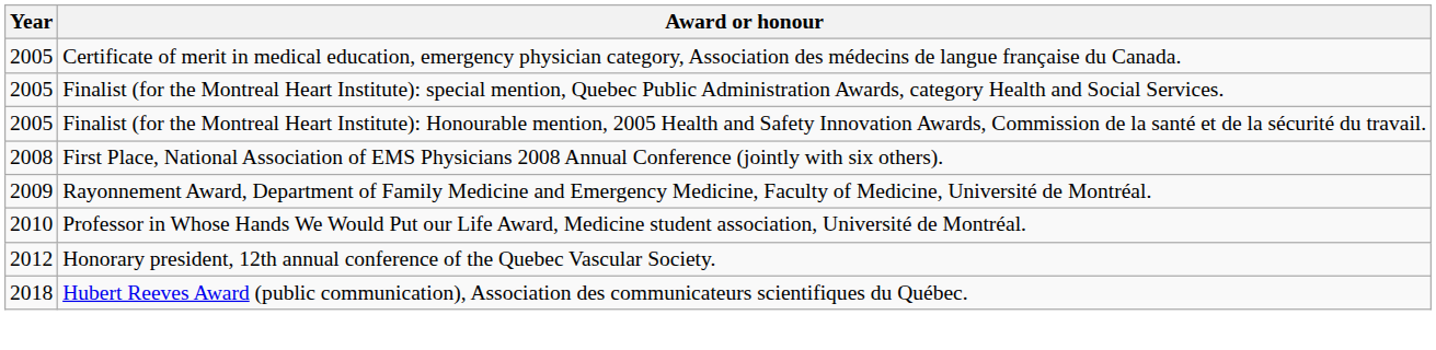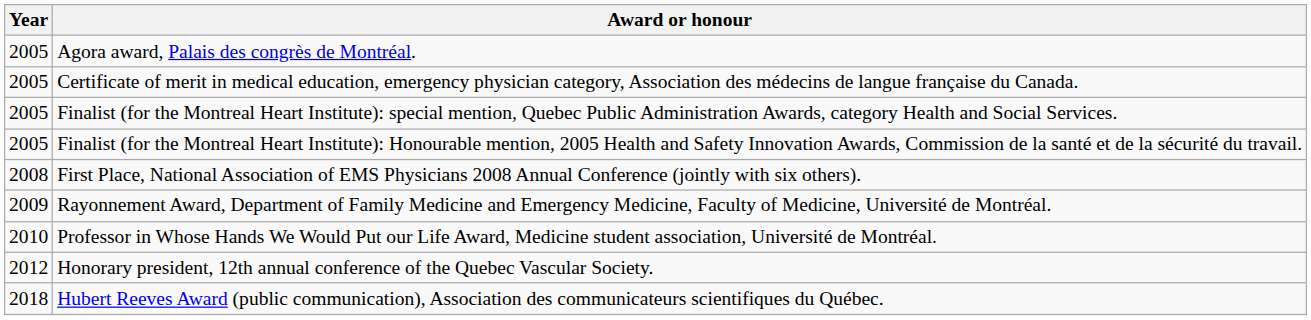 <table class="wikitable">
 <tr>
 <th>Year</th>
 <th>Award or honour</th>
+</tr>
+<tr>
+<td>2005</td>
+<td>Agora award, <a href='#'>Palais des congrès de Montréal</a>.</td>
 </tr>
 <tr>
 <td>2005</td>
 <td>Certificate of merit in medical education, emergency physician category, Association des médecins de langue française du Canada.</td>
 </tr>
 <tr>
 <td>2005</td>
 <td>Finalist (for the Montreal Heart Institute): special mention, Quebec Public Administration Awards, category Health and Social Services.</td>
 </tr>
 <tr>
 <td>2005</td>
 <td>Finalist (for the Montreal Heart Institute): Honourable mention, 2005 Health and Safety Innovation Awards, Commission de la santé et de la sécurité du travail.</td>
 </tr>
 <tr>
 <td>2008</td>
 <td>First Place, National Association of EMS Physicians 2008 Annual Conference (jointly with six others).</td>
 </tr>
 <tr>
 <td>2009</td>
 <td>Rayonnement Award, Department of Family Medicine and Emergency Medicine, Faculty of Medicine, Université de Montréal.</td>
 </tr>
 <tr>
 <td>2010</td>
 <td>Professor in Whose Hands We Would Put our Life Award, Medicine student association, Université de Montréal.</td>
 </tr>
 <tr>
 <td>2012</td>
 <td>Honorary president, 12th annual conference of the Quebec Vascular Society.</td>
 </tr>
 <tr>
 <td>2018</td>
 <td><a href='#'>Hubert Reeves Award</a> (public communication), Association des communicateurs scientifiques du Québec.</td>
 </tr>
 </table>
